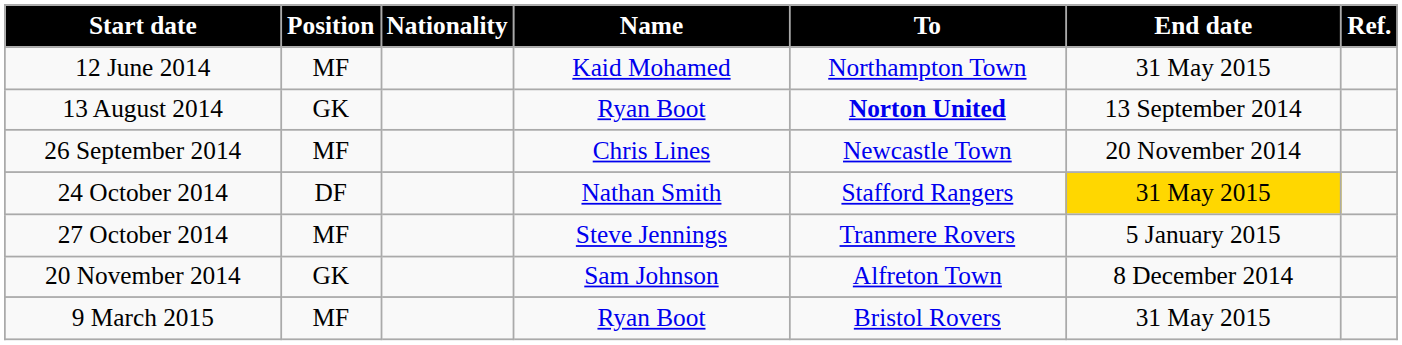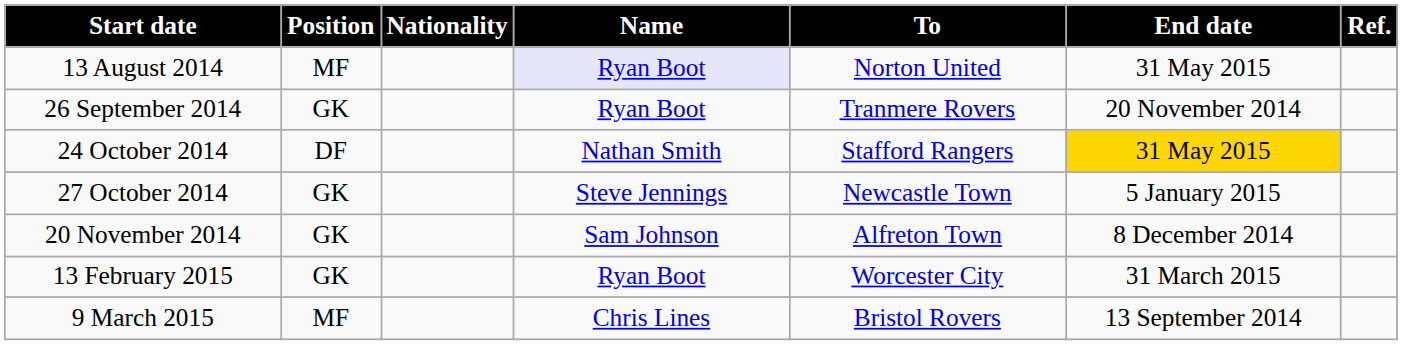 <table class="wikitable" style="text-align:center; font-size:90%; ">
 <tr>
 <th style="background:#000000; color:#FFFFFF; width:150px;">Start date</th>
 <th style="background:#000000; color:#FFFFFF; width:50px;">Position</th>
 <th style="background:#000000; color:#FFFFFF; width:50px;">Nationality</th>
 <th style="background:#000000; color:#FFFFFF; width:150px;">Name</th>
 <th style="background:#000000; color:#FFFFFF; width:150px;">To</th>
 <th style="background:#000000; color:#FFFFFF; width:150px;">End date</th>
 <th style="background:#000000; color:#FFFFFF; width:25px;">Ref.</th>
 </tr>
 <tr>
-<td>12 June 2014</td>
+<td>13 August 2014</td>
 <td>MF</td>
 <td></td>
-<td><a href='#'>Kaid Mohamed</a></td>
-<td><a href='#'>Northampton Town</a></td>
+<td style="background: lavender;"><a href='#'>Ryan Boot</a></td>
+<td><a href='#'>Norton United</a></td>
 <td>31 May 2015</td>
 <td></td>
 </tr>
 <tr>
-<td>13 August 2014</td>
+<td>26 September 2014</td>
 <td>GK</td>
 <td></td>
 <td><a href='#'>Ryan Boot</a></td>
-<td><strong><a href='#'>Norton United</a></strong></td>
-<td>13 September 2014</td>
-<td></td>
-</tr>
-<tr>
-<td>26 September 2014</td>
-<td>MF</td>
-<td></td>
-<td><a href='#'>Chris Lines</a></td>
-<td><a href='#'>Newcastle Town</a></td>
+<td><a href='#'>Tranmere Rovers</a></td>
 <td>20 November 2014</td>
 <td></td>
 </tr>
 <tr>
 <td>24 October 2014</td>
 <td>DF</td>
 <td></td>
 <td><a href='#'>Nathan Smith</a></td>
 <td><a href='#'>Stafford Rangers</a></td>
 <td style="background: gold;">31 May 2015</td>
 <td></td>
 </tr>
 <tr>
 <td>27 October 2014</td>
-<td>MF</td>
+<td>GK</td>
 <td></td>
 <td><a href='#'>Steve Jennings</a></td>
-<td><a href='#'>Tranmere Rovers</a></td>
+<td><a href='#'>Newcastle Town</a></td>
 <td>5 January 2015</td>
 <td></td>
 </tr>
 <tr>
 <td>20 November 2014</td>
 <td>GK</td>
 <td></td>
 <td><a href='#'>Sam Johnson</a></td>
 <td><a href='#'>Alfreton Town</a></td>
 <td>8 December 2014</td>
 <td></td>
 </tr>
 <tr>
+<td>13 February 2015</td>
+<td>GK</td>
+<td></td>
+<td><a href='#'>Ryan Boot</a></td>
+<td><a href='#'>Worcester City</a></td>
+<td>31 March 2015</td>
+<td></td>
+</tr>
+<tr>
 <td>9 March 2015</td>
 <td>MF</td>
 <td></td>
-<td><a href='#'>Ryan Boot</a></td>
+<td><a href='#'>Chris Lines</a></td>
 <td><a href='#'>Bristol Rovers</a></td>
-<td>31 May 2015</td>
+<td>13 September 2014</td>
 <td></td>
 </tr>
 </table>
